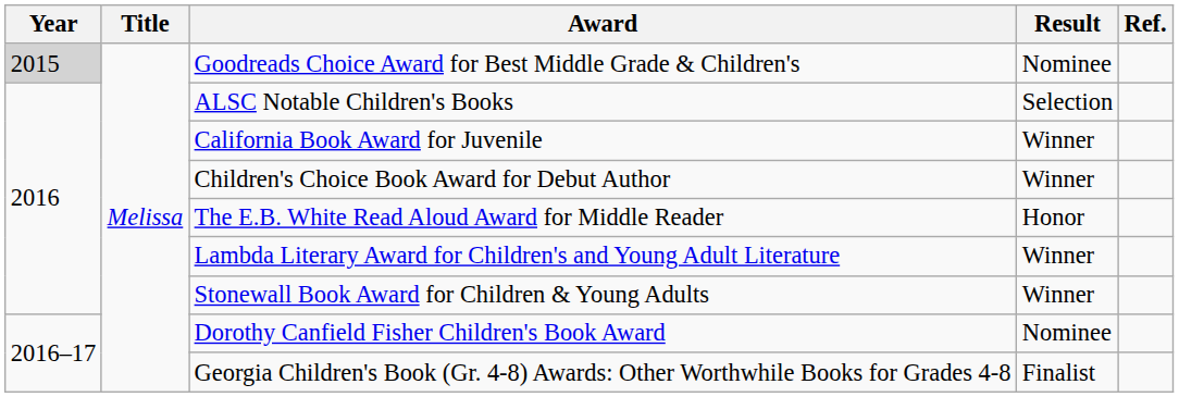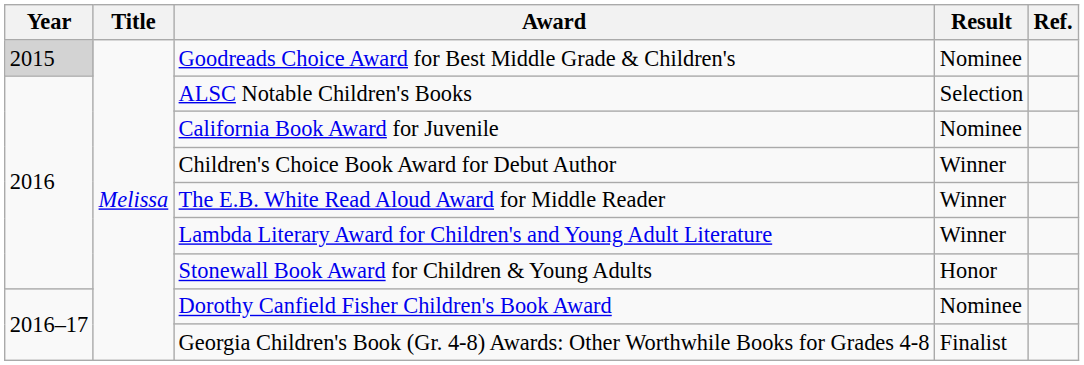 <table class="wikitable sortable mw-collapsible">
 <tr>
 <th>Year</th>
 <th>Title</th>
 <th>Award</th>
 <th>Result</th>
 <th>Ref.</th>
 </tr>
 <tr>
 <td style="background: lightgrey;">2015</td>
 <td rowspan="9"><em><a href='#'>Melissa</a></em></td>
 <td><a href='#'>Goodreads Choice Award</a> for Best Middle Grade & Children's</td>
 <td>Nominee</td>
 <td></td>
 </tr>
 <tr>
 <td rowspan="6">2016</td>
 <td><a href='#'>ALSC</a> Notable Children's Books</td>
 <td>Selection</td>
 <td></td>
 </tr>
 <tr>
 <td><a href='#'>California Book Award</a> for Juvenile</td>
-<td>Winner</td>
+<td>Nominee</td>
 <td></td>
 </tr>
 <tr>
 <td>Children's Choice Book Award for Debut Author</td>
 <td>Winner</td>
 <td></td>
 </tr>
 <tr>
 <td><a href='#'>The E.B. White Read Aloud Award</a> for Middle Reader</td>
-<td>Honor</td>
+<td>Winner</td>
 <td></td>
 </tr>
 <tr>
 <td><a href='#'>Lambda Literary Award for Children's and Young Adult Literature</a></td>
 <td>Winner</td>
 <td></td>
 </tr>
 <tr>
 <td><a href='#'>Stonewall Book Award</a> for Children & Young Adults</td>
-<td>Winner</td>
+<td>Honor</td>
 <td></td>
 </tr>
 <tr>
 <td rowspan="2">2016–17</td>
 <td><a href='#'>Dorothy Canfield Fisher Children's Book Award</a></td>
 <td>Nominee</td>
 <td></td>
 </tr>
 <tr>
 <td>Georgia Children's Book (Gr. 4-8) Awards: Other Worthwhile Books for Grades 4-8</td>
 <td>Finalist</td>
 <td></td>
 </tr>
 </table>
